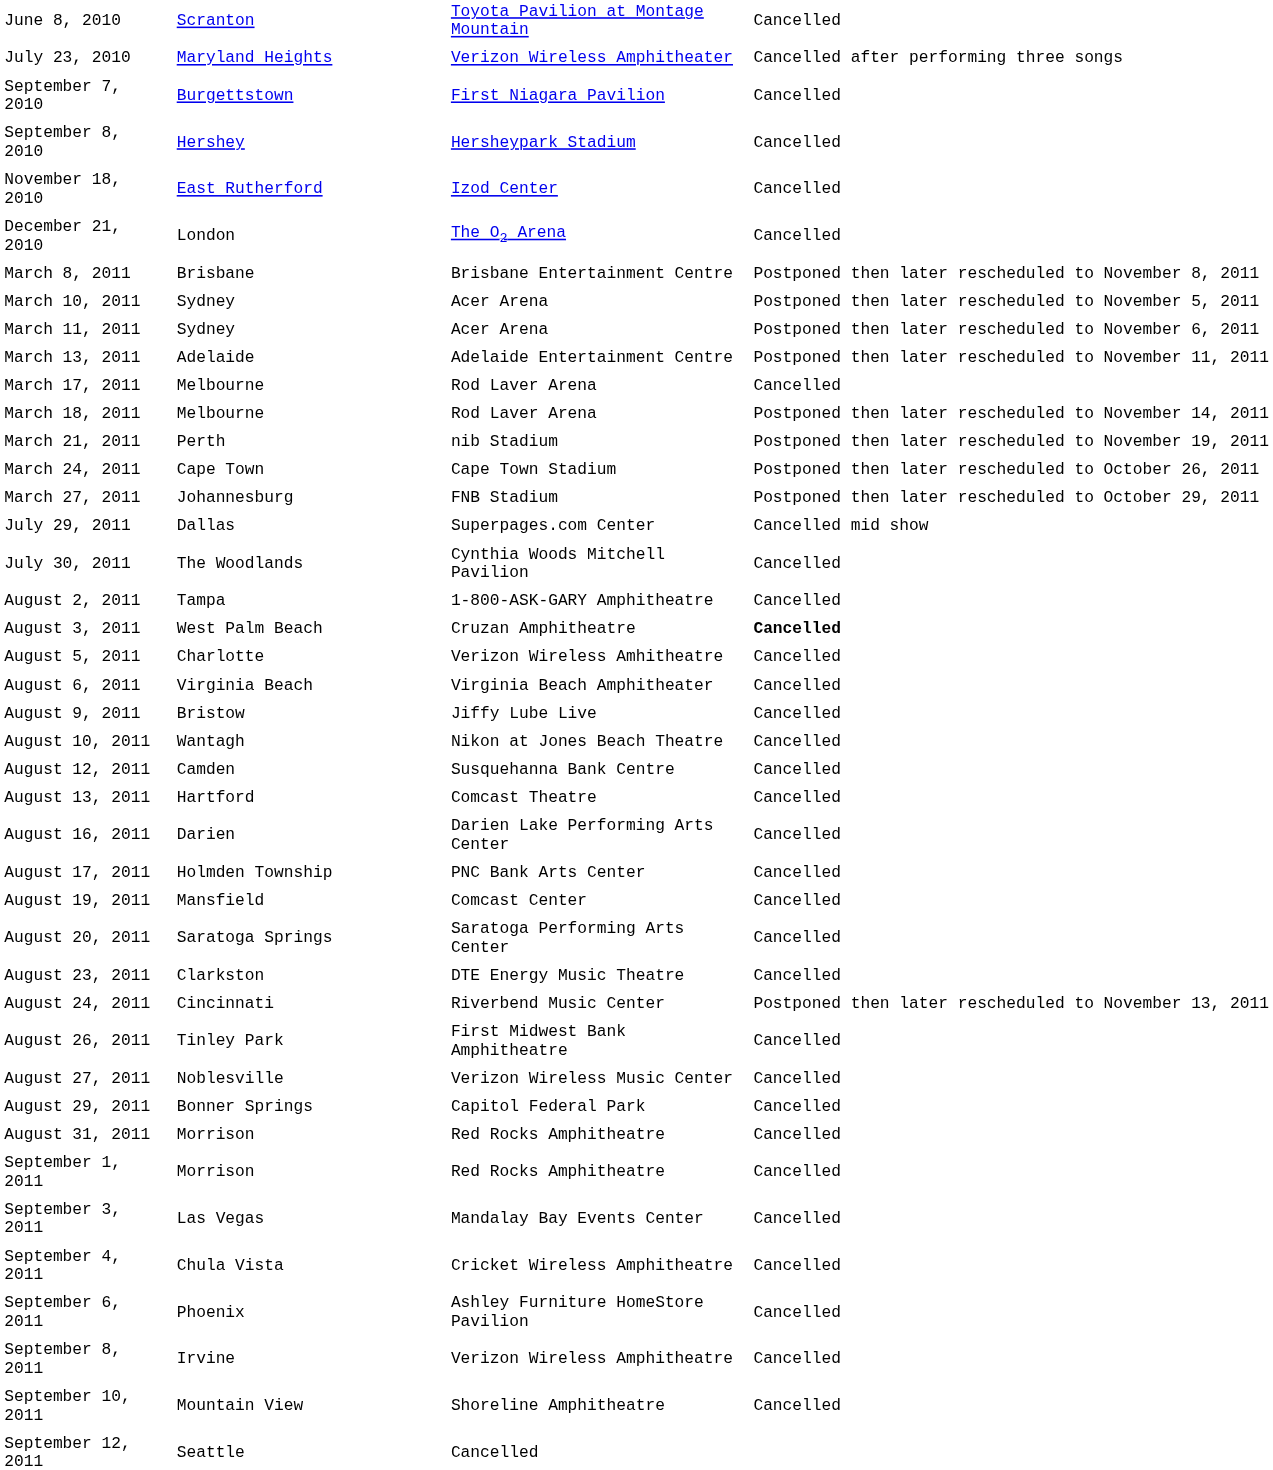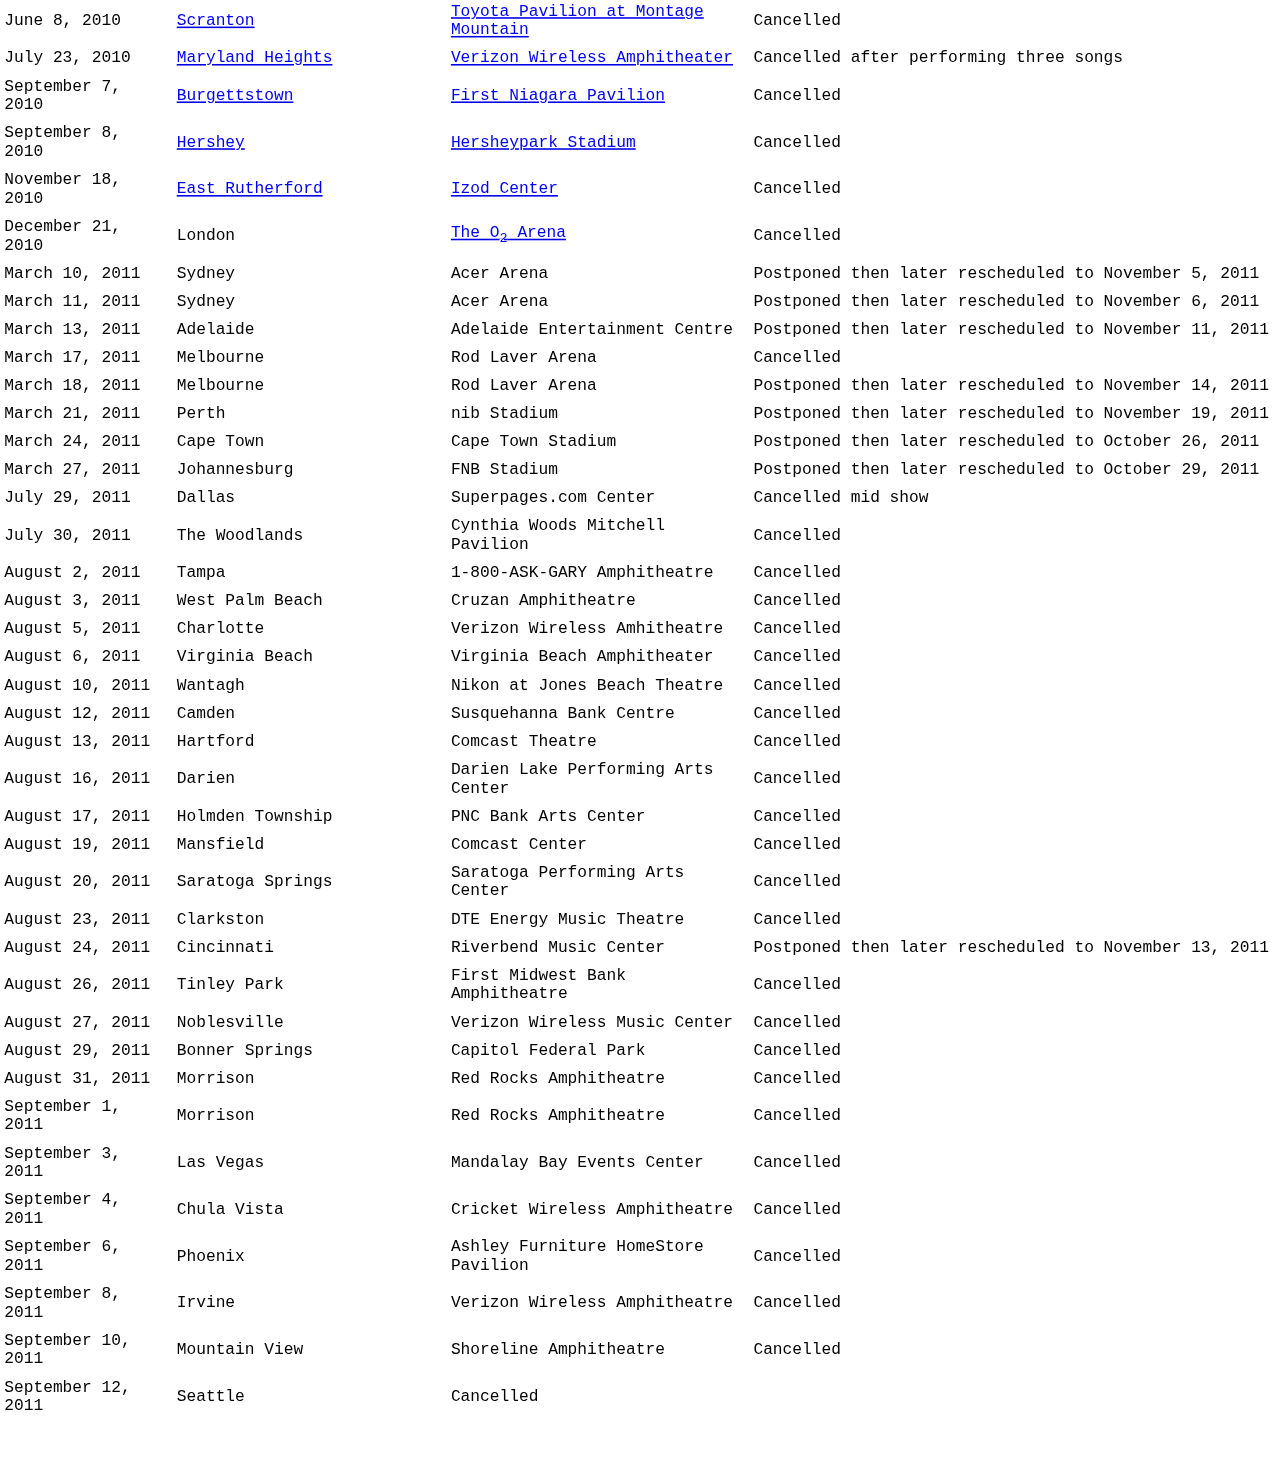 <table cellpadding="2" style="border: 0px solid darkgray; font-size:80%" class="collapsible collapsed">
 <tr>
 <th width="120"></th>
 <th width="200"></th>
 <th width="220"></th>
 <th width="500"></th>
 </tr>
 <tr border="0">
 <td>June 8, 2010</td>
 <td><a href='#'>Scranton</a></td>
 <td><a href='#'>Toyota Pavilion at Montage Mountain</a></td>
 <td>Cancelled</td>
 </tr>
 <tr>
 <td>July 23, 2010</td>
 <td><a href='#'>Maryland Heights</a></td>
 <td><a href='#'>Verizon Wireless Amphitheater</a></td>
 <td>Cancelled after performing three songs</td>
 </tr>
 <tr>
 <td>September 7, 2010</td>
 <td><a href='#'>Burgettstown</a></td>
 <td><a href='#'>First Niagara Pavilion</a></td>
 <td>Cancelled</td>
 </tr>
 <tr>
 <td>September 8, 2010</td>
 <td><a href='#'>Hershey</a></td>
 <td><a href='#'>Hersheypark Stadium</a></td>
 <td>Cancelled</td>
 </tr>
 <tr>
 <td>November 18, 2010</td>
 <td><a href='#'>East Rutherford</a></td>
 <td><a href='#'>Izod Center</a></td>
 <td>Cancelled</td>
 </tr>
 <tr>
 <td>December 21, 2010</td>
 <td>London</td>
 <td><a href='#'>The O<sub>2</sub> Arena</a></td>
 <td>Cancelled</td>
-</tr>
-<tr>
-<td>March 8, 2011</td>
-<td>Brisbane</td>
-<td>Brisbane Entertainment Centre</td>
-<td>Postponed then later rescheduled to November 8, 2011</td>
 </tr>
 <tr>
 <td>March 10, 2011</td>
 <td>Sydney</td>
 <td>Acer Arena</td>
 <td>Postponed then later rescheduled to November 5, 2011</td>
 </tr>
 <tr>
 <td>March 11, 2011</td>
 <td>Sydney</td>
 <td>Acer Arena</td>
 <td>Postponed then later rescheduled to November 6, 2011</td>
 </tr>
 <tr>
 <td>March 13, 2011</td>
 <td>Adelaide</td>
 <td>Adelaide Entertainment Centre</td>
 <td>Postponed then later rescheduled to November 11, 2011</td>
 </tr>
 <tr>
 <td>March 17, 2011</td>
 <td>Melbourne</td>
 <td>Rod Laver Arena</td>
 <td>Cancelled</td>
 </tr>
 <tr>
 <td>March 18, 2011</td>
 <td>Melbourne</td>
 <td>Rod Laver Arena</td>
 <td>Postponed then later rescheduled to November 14, 2011</td>
 </tr>
 <tr>
 <td>March 21, 2011</td>
 <td>Perth</td>
 <td>nib Stadium</td>
 <td>Postponed  then later rescheduled to November 19, 2011</td>
 </tr>
 <tr>
 <td>March 24, 2011</td>
 <td>Cape Town</td>
 <td>Cape Town Stadium</td>
 <td>Postponed then later rescheduled to October 26, 2011</td>
 </tr>
 <tr>
 <td>March 27, 2011</td>
 <td>Johannesburg</td>
 <td>FNB Stadium</td>
 <td>Postponed then later rescheduled to October 29, 2011</td>
 </tr>
 <tr>
 <td>July 29, 2011</td>
 <td>Dallas</td>
 <td>Superpages.com Center</td>
 <td>Cancelled mid show</td>
 </tr>
 <tr>
 <td>July 30, 2011</td>
 <td>The Woodlands</td>
 <td>Cynthia Woods Mitchell Pavilion</td>
 <td>Cancelled</td>
 </tr>
 <tr>
 <td>August 2, 2011</td>
 <td>Tampa</td>
 <td>1-800-ASK-GARY Amphitheatre</td>
 <td>Cancelled</td>
 </tr>
 <tr>
 <td>August 3, 2011</td>
 <td>West Palm Beach</td>
 <td>Cruzan Amphitheatre</td>
-<td><strong>Cancelled</strong></td>
+<td>Cancelled</td>
 </tr>
 <tr>
 <td>August 5, 2011</td>
 <td>Charlotte</td>
 <td>Verizon Wireless Amhitheatre</td>
 <td>Cancelled</td>
 </tr>
 <tr>
 <td>August 6, 2011</td>
 <td>Virginia Beach</td>
 <td>Virginia Beach Amphitheater</td>
-<td>Cancelled</td>
-</tr>
-<tr>
-<td>August 9, 2011</td>
-<td>Bristow</td>
-<td>Jiffy Lube Live</td>
 <td>Cancelled</td>
 </tr>
 <tr>
 <td>August 10, 2011</td>
 <td>Wantagh</td>
 <td>Nikon at Jones Beach Theatre</td>
 <td>Cancelled</td>
 </tr>
 <tr>
 <td>August 12, 2011</td>
 <td>Camden</td>
 <td>Susquehanna Bank Centre</td>
 <td>Cancelled</td>
 </tr>
 <tr>
 <td>August 13, 2011</td>
 <td>Hartford</td>
 <td>Comcast Theatre</td>
 <td>Cancelled</td>
 </tr>
 <tr>
 <td>August 16, 2011</td>
 <td>Darien</td>
 <td>Darien Lake Performing Arts Center</td>
 <td>Cancelled</td>
 </tr>
 <tr>
 <td>August 17, 2011</td>
 <td>Holmden Township</td>
 <td>PNC Bank Arts Center</td>
 <td>Cancelled</td>
 </tr>
 <tr>
 <td>August 19, 2011</td>
 <td>Mansfield</td>
 <td>Comcast Center</td>
 <td>Cancelled</td>
 </tr>
 <tr>
 <td>August 20, 2011</td>
 <td>Saratoga Springs</td>
 <td>Saratoga Performing Arts Center</td>
 <td>Cancelled</td>
 </tr>
 <tr>
 <td>August 23, 2011</td>
 <td>Clarkston</td>
 <td>DTE Energy Music Theatre</td>
 <td>Cancelled</td>
 </tr>
 <tr>
 <td>August 24, 2011</td>
 <td>Cincinnati</td>
 <td>Riverbend Music Center</td>
 <td>Postponed then later rescheduled to November 13, 2011</td>
 </tr>
 <tr>
 <td>August 26, 2011</td>
 <td>Tinley Park</td>
 <td>First Midwest Bank Amphitheatre</td>
 <td>Cancelled</td>
 </tr>
 <tr>
 <td>August 27, 2011</td>
 <td>Noblesville</td>
 <td>Verizon Wireless Music Center</td>
 <td>Cancelled</td>
 </tr>
 <tr>
 <td>August 29, 2011</td>
 <td>Bonner Springs</td>
 <td>Capitol Federal Park</td>
 <td>Cancelled</td>
 </tr>
 <tr>
 <td>August 31, 2011</td>
 <td>Morrison</td>
 <td>Red Rocks Amphitheatre</td>
 <td>Cancelled</td>
 </tr>
 <tr>
 <td>September 1, 2011</td>
 <td>Morrison</td>
 <td>Red Rocks Amphitheatre</td>
 <td>Cancelled</td>
 </tr>
 <tr>
 <td>September 3, 2011</td>
 <td>Las Vegas</td>
 <td>Mandalay Bay Events Center</td>
 <td>Cancelled</td>
 </tr>
 <tr>
 <td>September 4, 2011</td>
 <td>Chula Vista</td>
 <td>Cricket Wireless Amphitheatre</td>
 <td>Cancelled</td>
 </tr>
 <tr>
 <td>September 6, 2011</td>
 <td>Phoenix</td>
 <td>Ashley Furniture HomeStore Pavilion</td>
 <td>Cancelled</td>
 </tr>
 <tr>
 <td>September 8, 2011</td>
 <td>Irvine</td>
 <td>Verizon Wireless Amphitheatre</td>
 <td>Cancelled</td>
 </tr>
 <tr>
 <td>September 10, 2011</td>
 <td>Mountain View</td>
 <td>Shoreline Amphitheatre</td>
 <td>Cancelled</td>
 </tr>
 <tr>
 <td>September 12, 2011</td>
 <td>Seattle</td>
 <td>Cancelled</td>
 </tr>
 </table>
